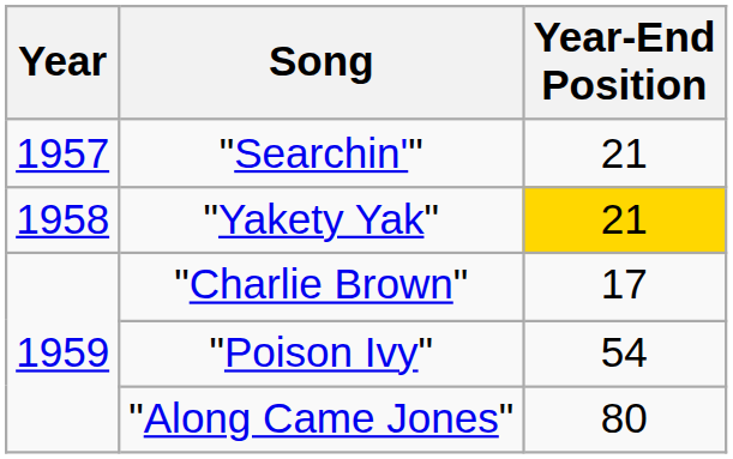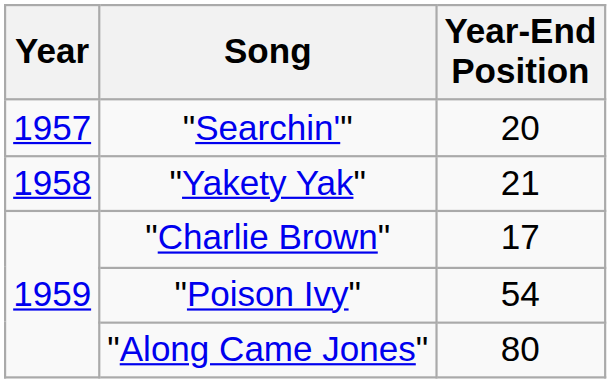 <table class="wikitable plainrowheaders" style="text-align:center;" border="1">
 <tr>
 <th>Year</th>
 <th>Song</th>
 <th>Year-End<br>Position</th>
 </tr>
 <tr>
 <td scope="row"><a href='#'>1957</a></td>
 <td>"<a href='#'>Searchin'</a>"</td>
-<td>21</td>
+<td>20</td>
 </tr>
 <tr>
 <td scope="row"><a href='#'>1958</a></td>
 <td>"<a href='#'>Yakety Yak</a>"</td>
-<td style="background: gold;">21</td>
+<td>21</td>
 </tr>
 <tr>
 <td scope="row" rowspan="3"><a href='#'>1959</a></td>
 <td>"<a href='#'>Charlie Brown</a>"</td>
 <td>17</td>
 </tr>
 <tr>
 <td>"<a href='#'>Poison Ivy</a>"</td>
 <td>54</td>
 </tr>
 <tr>
 <td>"<a href='#'>Along Came Jones</a>"</td>
 <td>80</td>
 </tr>
 </table>
